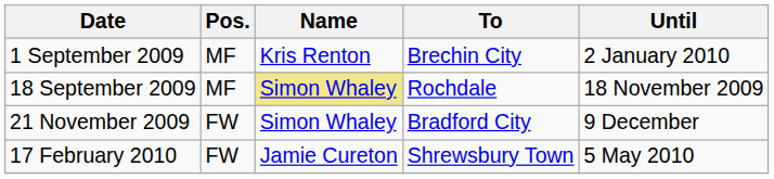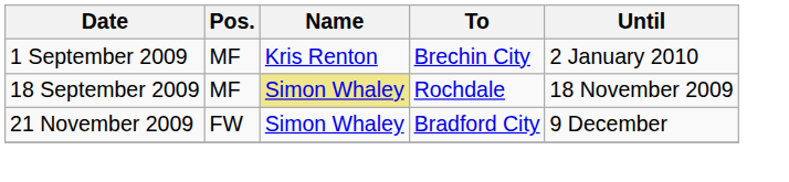 <table class="wikitable">
 <tr>
 <th>Date</th>
 <th>Pos.</th>
 <th>Name</th>
 <th>To</th>
 <th>Until</th>
 </tr>
 <tr>
 <td>1 September 2009</td>
 <td>MF</td>
 <td><a href='#'>Kris Renton</a></td>
 <td><a href='#'>Brechin City</a></td>
 <td>2 January 2010</td>
 </tr>
 <tr>
 <td>18 September 2009</td>
 <td>MF</td>
 <td style="background: khaki;"><a href='#'>Simon Whaley</a></td>
 <td><a href='#'>Rochdale</a></td>
 <td>18 November 2009</td>
 </tr>
 <tr>
 <td>21 November 2009</td>
 <td>FW</td>
 <td><a href='#'>Simon Whaley</a></td>
 <td><a href='#'>Bradford City</a></td>
 <td>9 December</td>
 </tr>
 <tr>
-<td>17 February 2010</td>
-<td>FW</td>
-<td><a href='#'>Jamie Cureton</a></td>
-<td><a href='#'>Shrewsbury Town</a></td>
-<td>5 May 2010</td>
-</tr>
-<tr>
 </tr>
 </table>
